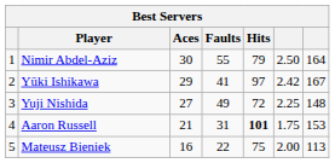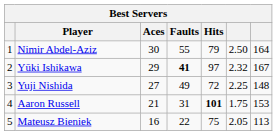 <table class="wikitable sortable" style=font-size:90%>
 <tr>
 <th colspan=7>Best Servers</th>
 </tr>
 <tr>
 <th></th>
 <th width=158>Player</th>
 <th width=20>Aces</th>
 <th width=20>Faults</th>
 <th width=20>Hits</th>
 <th width=20></th>
 <th width=20></th>
 </tr>
 <tr>
 <td>1</td>
 <td> <a href='#'>Nimir Abdel-Aziz</a></td>
 <td align=center>30</td>
 <td align=center>55</td>
 <td align=center>79</td>
 <td align=center>2.50</td>
 <td align=center>164</td>
 </tr>
 <tr>
 <td>2</td>
 <td> <a href='#'>Yūki Ishikawa</a></td>
 <td align=center>29</td>
-<td align=center>41</td>
+<td align=center><strong>41</strong></td>
 <td align=center>97</td>
-<td align=center>2.42</td>
+<td align=center>2.32</td>
 <td align=center>167</td>
 </tr>
 <tr>
 <td>3</td>
 <td> <a href='#'>Yuji Nishida</a></td>
 <td align=center>27</td>
 <td align=center>49</td>
 <td align=center>72</td>
 <td align=center>2.25</td>
 <td align=center>148</td>
 </tr>
 <tr>
 <td>4</td>
 <td> <a href='#'>Aaron Russell</a></td>
 <td align=center>21</td>
 <td align=center>31</td>
 <td align=center><strong>101</strong></td>
 <td align=center>1.75</td>
 <td align=center>153</td>
 </tr>
 <tr>
 <td>5</td>
 <td> <a href='#'>Mateusz Bieniek</a></td>
 <td align=center>16</td>
 <td align=center>22</td>
 <td align=center>75</td>
-<td align=center>2.00</td>
+<td align=center>2.05</td>
 <td align=center>113</td>
 </tr>
 </table>
